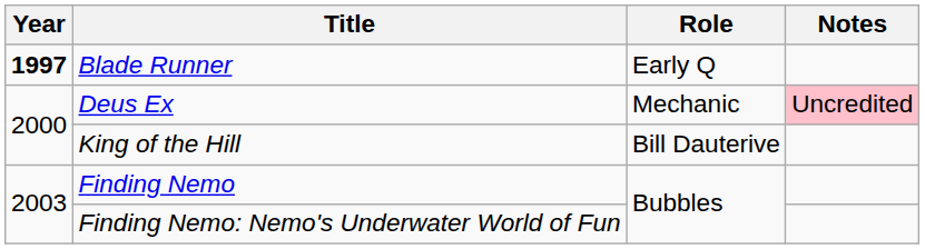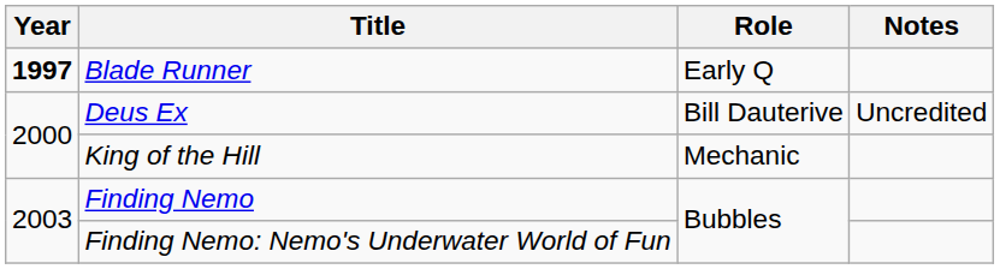 <table class = "wikitable sortable">
 <tr>
 <th>Year</th>
 <th>Title</th>
 <th>Role</th>
 <th>Notes</th>
 </tr>
 <tr>
 <td><strong>1997</strong></td>
 <td><em><a href='#'>Blade Runner</a></em></td>
 <td>Early Q</td>
 <td></td>
 </tr>
 <tr>
 <td rowspan="2">2000</td>
 <td><em><a href='#'>Deus Ex</a></em></td>
-<td>Mechanic</td>
-<td style="background: pink;">Uncredited</td>
+<td>Bill Dauterive</td>
+<td>Uncredited</td>
 </tr>
 <tr>
 <td><em>King of the Hill</em></td>
-<td>Bill Dauterive</td>
+<td>Mechanic</td>
 <td></td>
 </tr>
 <tr>
 <td rowspan="2">2003</td>
 <td><em><a href='#'>Finding Nemo</a></em></td>
 <td rowspan="2">Bubbles</td>
 <td></td>
 </tr>
 <tr>
 <td><em>Finding Nemo: Nemo's Underwater World of Fun</em></td>
 <td></td>
 </tr>
 </table>
